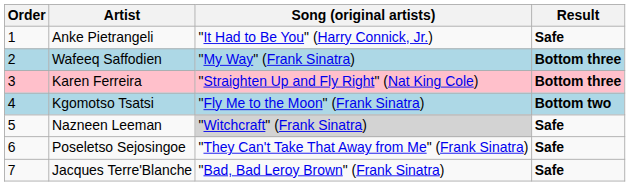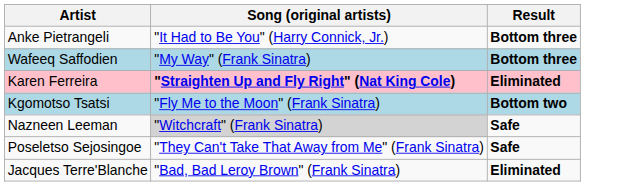 <table class=wikitable>
 <tr>
-<th>Order</th>
 <th>Artist</th>
 <th>Song (original artists)</th>
 <th>Result</th>
 </tr>
 <tr>
-<td>1</td>
 <td>Anke Pietrangeli</td>
 <td>"<a href='#'>It Had to Be You</a>" (<a href='#'>Harry Connick, Jr.</a>)</td>
-<td><strong>Safe</strong></td>
+<td><strong>Bottom three</strong></td>
 </tr>
 <tr style="background:lightblue;">
-<td>2</td>
 <td>Wafeeq Saffodien</td>
 <td>"<a href='#'>My Way</a>" (<a href='#'>Frank Sinatra</a>)</td>
 <td><strong>Bottom three</strong></td>
 </tr>
 <tr style="background:pink;">
-<td>3</td>
 <td>Karen Ferreira</td>
-<td>"<a href='#'>Straighten Up and Fly Right</a>" (<a href='#'>Nat King Cole</a>)</td>
-<td><strong>Bottom three</strong></td>
+<td><strong>"<a href='#'>Straighten Up and Fly Right</a>" (<a href='#'>Nat King Cole</a>)</strong></td>
+<td><strong>Eliminated</strong></td>
 </tr>
 <tr style="background:lightblue;">
-<td>4</td>
 <td>Kgomotso Tsatsi</td>
 <td>"<a href='#'>Fly Me to the Moon</a>" (<a href='#'>Frank Sinatra</a>)</td>
 <td><strong>Bottom two</strong></td>
 </tr>
 <tr>
-<td>5</td>
 <td>Nazneen Leeman</td>
 <td style="background: lightgrey;">"<a href='#'>Witchcraft</a>" (<a href='#'>Frank Sinatra</a>)</td>
 <td><strong>Safe</strong></td>
 </tr>
 <tr>
-<td>6</td>
 <td>Poseletso Sejosingoe</td>
 <td>"<a href='#'>They Can't Take That Away from Me</a>" (<a href='#'>Frank Sinatra</a>)</td>
 <td><strong>Safe</strong></td>
 </tr>
 <tr>
-<td>7</td>
 <td>Jacques Terre'Blanche</td>
 <td>"<a href='#'>Bad, Bad Leroy Brown</a>" (<a href='#'>Frank Sinatra</a>)</td>
-<td><strong>Safe</strong></td>
+<td><strong>Eliminated</strong></td>
 </tr>
 </table>
